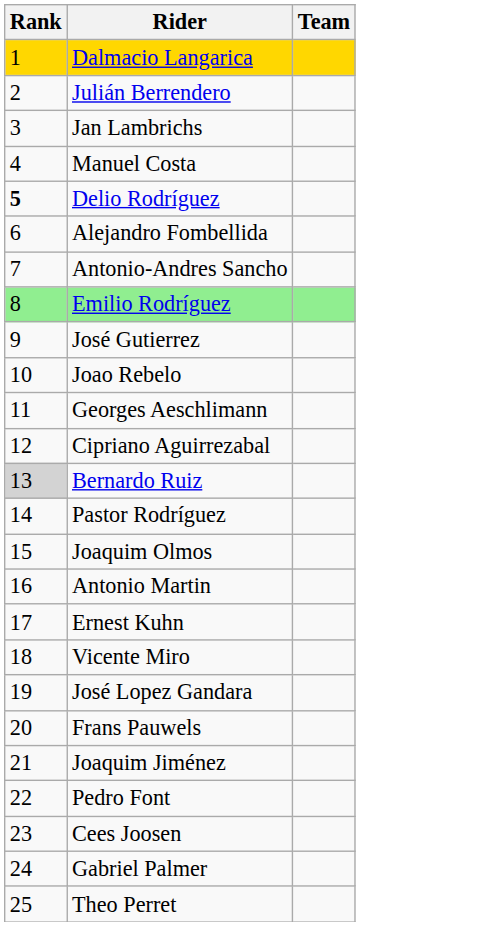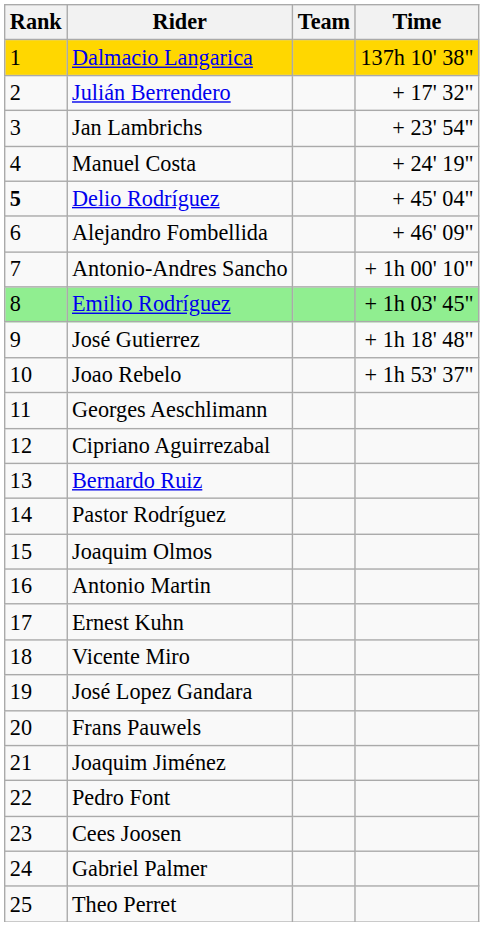 <table class="wikitable">
 <tr>
 <th>Rank</th>
 <th>Rider</th>
 <th>Team</th>
+<th>Time</th>
 </tr>
 <tr bgcolor=gold>
 <td>1</td>
 <td>  	<a href='#'>Dalmacio Langarica</a></td>
 <td></td>
+<td align="right">137h 10' 38"</td>
 </tr>
 <tr>
 <td>2</td>
 <td>  	<a href='#'>Julián Berrendero</a></td>
 <td></td>
+<td align="right">+ 17' 32"</td>
 </tr>
 <tr>
 <td>3</td>
 <td> 	Jan Lambrichs</td>
 <td></td>
+<td align="right">+ 23' 54"</td>
 </tr>
 <tr>
 <td>4</td>
 <td>  	Manuel Costa</td>
 <td></td>
+<td align="right">+ 24' 19"</td>
 </tr>
 <tr>
 <td><strong>5</strong></td>
 <td>  	<a href='#'>Delio Rodríguez</a></td>
 <td></td>
+<td align="right">+ 45' 04"</td>
 </tr>
 <tr>
 <td>6</td>
 <td>  	Alejandro Fombellida</td>
 <td></td>
+<td align="right">+ 46' 09"</td>
 </tr>
 <tr>
 <td>7</td>
 <td>  	Antonio-Andres Sancho</td>
 <td></td>
+<td align="right">+ 1h 00' 10"</td>
 </tr>
 <tr bgcolor=lightgreen>
 <td>8</td>
 <td>  	<a href='#'>Emilio Rodríguez</a></td>
 <td></td>
+<td align="right">+ 1h 03' 45"</td>
 </tr>
 <tr>
 <td>9</td>
 <td>  	José Gutierrez</td>
 <td></td>
+<td align="right">+ 1h 18' 48"</td>
 </tr>
 <tr>
 <td>10</td>
 <td> 	Joao Rebelo</td>
 <td></td>
+<td align="right">+ 1h 53' 37"</td>
 </tr>
 <tr>
 <td>11</td>
 <td>	Georges Aeschlimann</td>
 <td></td>
+<td align="right"></td>
 </tr>
 <tr>
 <td>12</td>
 <td>  	Cipriano Aguirrezabal</td>
 <td></td>
+<td align="right"></td>
 </tr>
 <tr>
-<td style="background: lightgrey;">13</td>
+<td>13</td>
 <td>  	<a href='#'>Bernardo Ruiz</a></td>
 <td></td>
+<td align="right"></td>
 </tr>
 <tr>
 <td>14</td>
 <td>  	Pastor Rodríguez</td>
 <td></td>
+<td align="right"></td>
 </tr>
 <tr>
 <td>15</td>
 <td>  	Joaquim Olmos</td>
 <td></td>
+<td align="right"></td>
 </tr>
 <tr>
 <td>16</td>
 <td>  	Antonio Martin</td>
 <td></td>
+<td align="right"></td>
 </tr>
 <tr>
 <td>17</td>
 <td>	Ernest Kuhn</td>
 <td></td>
+<td align="right"></td>
 </tr>
 <tr>
 <td>18</td>
 <td>  	Vicente Miro</td>
 <td></td>
+<td align="right"></td>
 </tr>
 <tr>
 <td>19</td>
 <td>  	José Lopez Gandara</td>
 <td></td>
+<td align="right"></td>
 </tr>
 <tr>
 <td>20</td>
 <td> 	Frans Pauwels</td>
 <td></td>
+<td align="right"></td>
 </tr>
 <tr>
 <td>21</td>
 <td>  	Joaquim Jiménez</td>
 <td></td>
+<td align="right"></td>
 </tr>
 <tr>
 <td>22</td>
 <td>  	Pedro Font</td>
 <td></td>
+<td align="right"></td>
 </tr>
 <tr>
 <td>23</td>
 <td> 	Cees Joosen</td>
 <td></td>
+<td align="right"></td>
 </tr>
 <tr>
 <td>24</td>
 <td>  	Gabriel Palmer</td>
 <td></td>
+<td align="right"></td>
 </tr>
 <tr>
 <td>25</td>
 <td>	Theo Perret</td>
 <td></td>
+<td align="right"></td>
 </tr>
 </table>
